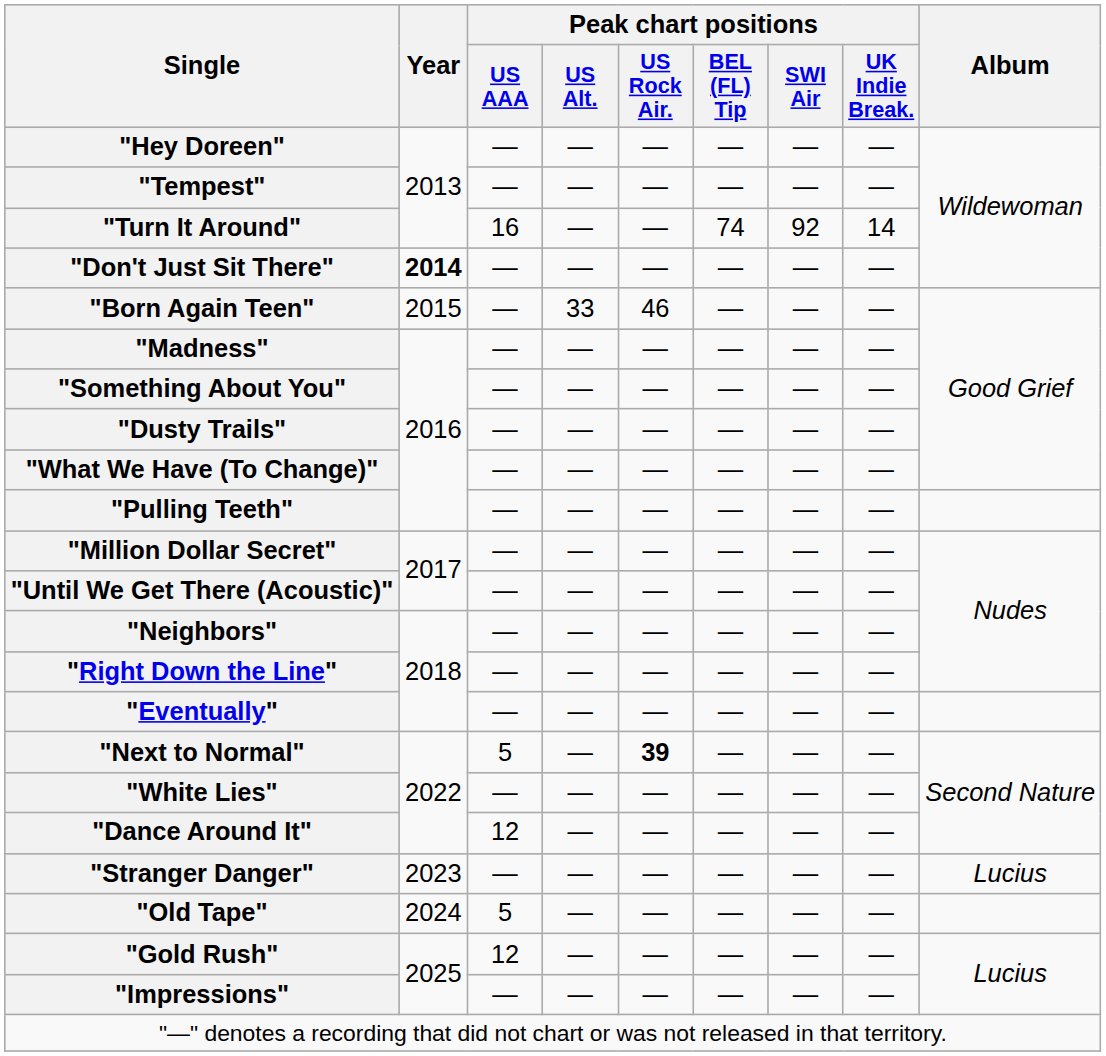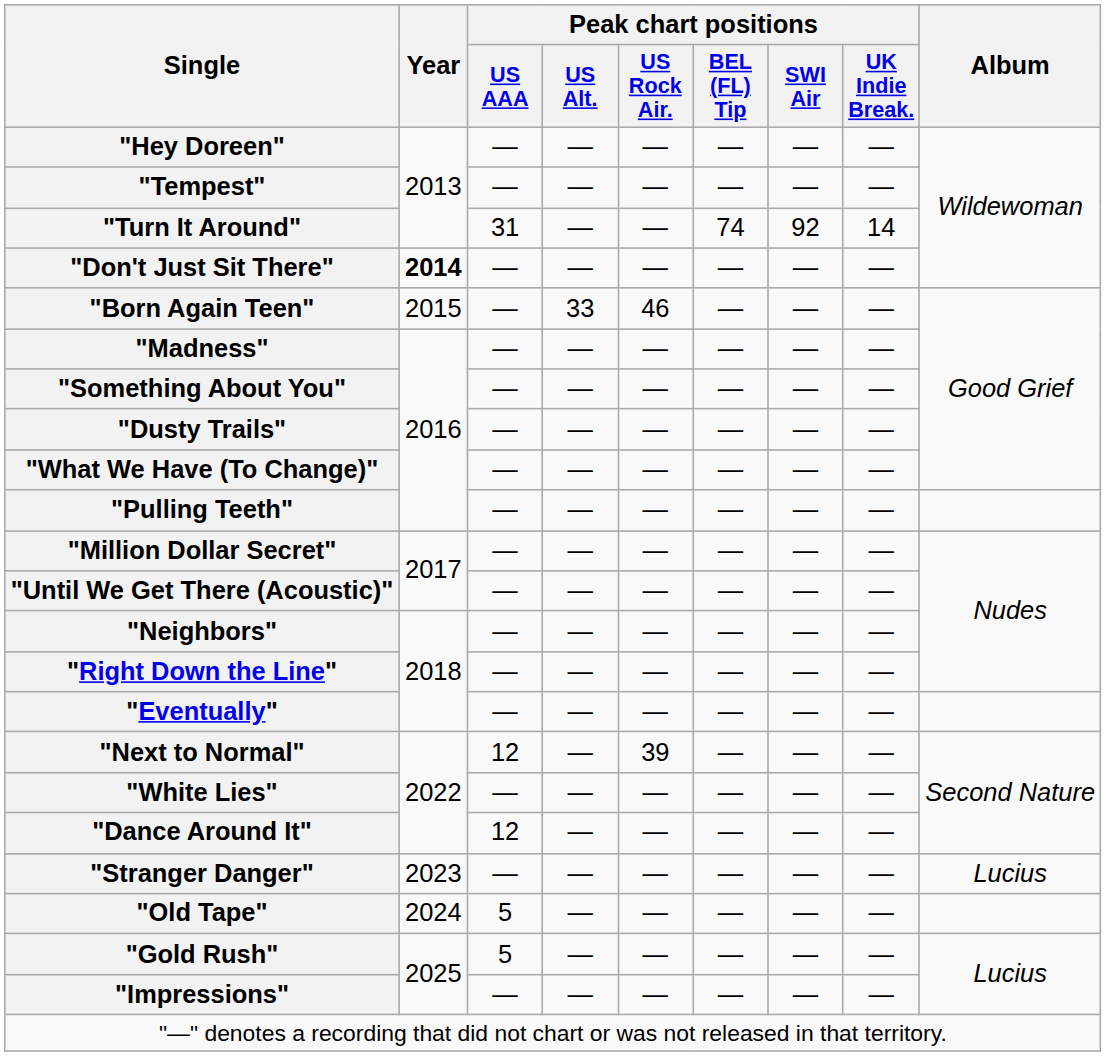 <table class="wikitable plainrowheaders" style="text-align:center;">
 <tr>
 <th scope="col" rowspan="2">Single</th>
 <th scope="col" rowspan="2">Year</th>
 <th scope="col" colspan="6">Peak chart positions</th>
 <th scope="col" rowspan="2">Album</th>
 </tr>
 <tr>
 <th scope="col" style="width:3em;font-size:85%;"><a href='#'>US<br>AAA</a><br></th>
 <th scope="col" style="width:3em;font-size:85%;"><a href='#'>US<br>Alt.</a><br></th>
 <th scope="col" style="width:3em;font-size:85%;"><a href='#'>US<br>Rock<br>Air.</a><br></th>
 <th scope="col" style="width:3em;font-size:85%;"><a href='#'>BEL<br>(FL)<br>Tip</a><br></th>
 <th scope="col" style="width:3em;font-size:85%;"><a href='#'>SWI<br>Air</a><br></th>
 <th scope="col" style="width:3em;font-size:85%;"><a href='#'>UK<br>Indie<br>Break.</a><br></th>
 </tr>
 <tr>
 <th scope="row">"Hey Doreen"</th>
 <td rowspan="3">2013</td>
 <td>—</td>
 <td>—</td>
 <td>—</td>
 <td>—</td>
 <td>—</td>
 <td>—</td>
 <td rowspan="4"><em>Wildewoman</em></td>
 </tr>
 <tr>
 <th scope="row">"Tempest"</th>
 <td>—</td>
 <td>—</td>
 <td>—</td>
 <td>—</td>
 <td>—</td>
 <td>—</td>
 </tr>
 <tr>
 <th scope="row">"Turn It Around"</th>
-<td>16</td>
+<td>31</td>
 <td>—</td>
 <td>—</td>
 <td>74</td>
 <td>92</td>
 <td>14</td>
 </tr>
 <tr>
 <th scope="row">"Don't Just Sit There"</th>
 <td><strong>2014</strong></td>
 <td>—</td>
 <td>—</td>
 <td>—</td>
 <td>—</td>
 <td>—</td>
 <td>—</td>
 </tr>
 <tr>
 <th scope="row">"Born Again Teen"</th>
 <td>2015</td>
 <td>—</td>
 <td>33</td>
 <td>46</td>
 <td>—</td>
 <td>—</td>
 <td>—</td>
 <td rowspan="5"><em>Good Grief</em></td>
 </tr>
 <tr>
 <th scope="row">"Madness"</th>
 <td rowspan="5">2016</td>
 <td>—</td>
 <td>—</td>
 <td>—</td>
 <td>—</td>
 <td>—</td>
 <td>—</td>
 </tr>
 <tr>
 <th scope="row">"Something About You"</th>
 <td>—</td>
 <td>—</td>
 <td>—</td>
 <td>—</td>
 <td>—</td>
 <td>—</td>
 </tr>
 <tr>
 <th scope="row">"Dusty Trails"</th>
 <td>—</td>
 <td>—</td>
 <td>—</td>
 <td>—</td>
 <td>—</td>
 <td>—</td>
 </tr>
 <tr>
 <th scope="row">"What We Have (To Change)"</th>
 <td>—</td>
 <td>—</td>
 <td>—</td>
 <td>—</td>
 <td>—</td>
 <td>—</td>
 </tr>
 <tr>
 <th scope="row">"Pulling Teeth"</th>
 <td>—</td>
 <td>—</td>
 <td>—</td>
 <td>—</td>
 <td>—</td>
 <td>—</td>
 <td></td>
 </tr>
 <tr>
 <th scope="row">"Million Dollar Secret"</th>
 <td rowspan="2">2017</td>
 <td>—</td>
 <td>—</td>
 <td>—</td>
 <td>—</td>
 <td>—</td>
 <td>—</td>
 <td rowspan="4"><em>Nudes</em></td>
 </tr>
 <tr>
 <th scope="row">"Until We Get There (Acoustic)"</th>
 <td>—</td>
 <td>—</td>
 <td>—</td>
 <td>—</td>
 <td>—</td>
 <td>—</td>
 </tr>
 <tr>
 <th scope="row">"Neighbors"</th>
 <td rowspan="3">2018</td>
 <td>—</td>
 <td>—</td>
 <td>—</td>
 <td>—</td>
 <td>—</td>
 <td>—</td>
 </tr>
 <tr>
 <th scope="row">"<a href='#'>Right Down the Line</a>"</th>
 <td>—</td>
 <td>—</td>
 <td>—</td>
 <td>—</td>
 <td>—</td>
 <td>—</td>
 </tr>
 <tr>
 <th scope="row">"<a href='#'>Eventually</a>"</th>
 <td>—</td>
 <td>—</td>
 <td>—</td>
 <td>—</td>
 <td>—</td>
 <td>—</td>
 <td></td>
 </tr>
 <tr>
 <th scope="row">"Next to Normal"</th>
 <td rowspan="3">2022</td>
-<td>5</td>
+<td>12</td>
 <td>—</td>
-<td><strong>39</strong></td>
+<td>39</td>
 <td>—</td>
 <td>—</td>
 <td>—</td>
 <td rowspan="3"><em>Second Nature</em></td>
 </tr>
 <tr>
 <th scope="row">"White Lies"</th>
 <td>—</td>
 <td>—</td>
 <td>—</td>
 <td>—</td>
 <td>—</td>
 <td>—</td>
 </tr>
 <tr>
 <th scope="row">"Dance Around It"<br></th>
 <td>12</td>
 <td>—</td>
 <td>—</td>
 <td>—</td>
 <td>—</td>
 <td>—</td>
 </tr>
 <tr>
 <th scope="row">"Stranger Danger"</th>
 <td>2023</td>
 <td>—</td>
 <td>—</td>
 <td>—</td>
 <td>—</td>
 <td>—</td>
 <td>—</td>
 <td><em>Lucius</em></td>
 </tr>
 <tr>
 <th scope="row">"Old Tape"<br></th>
 <td>2024</td>
 <td>5</td>
 <td>—</td>
 <td>—</td>
 <td>—</td>
 <td>—</td>
 <td>—</td>
 <td></td>
 </tr>
 <tr>
 <th scope="row">"Gold Rush"</th>
 <td rowspan="2">2025</td>
-<td>12</td>
+<td>5</td>
 <td>—</td>
 <td>—</td>
 <td>—</td>
 <td>—</td>
 <td>—</td>
 <td rowspan="2"><em>Lucius</em></td>
 </tr>
 <tr>
 <th scope="row">"Impressions"<br></th>
 <td>—</td>
 <td>—</td>
 <td>—</td>
 <td>—</td>
 <td>—</td>
 <td>—</td>
 </tr>
 <tr>
 <td colspan="12" style="font-size:90%">"—" denotes a recording that did not chart or was not released in that territory.</td>
 </tr>
 </table>
